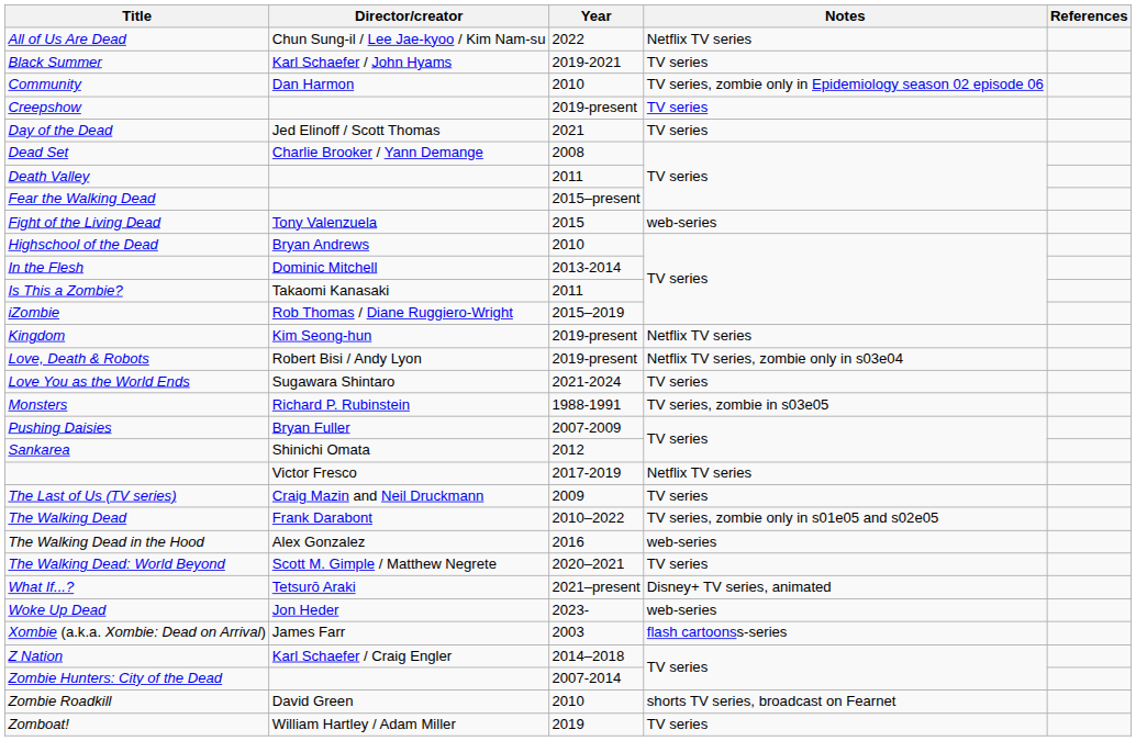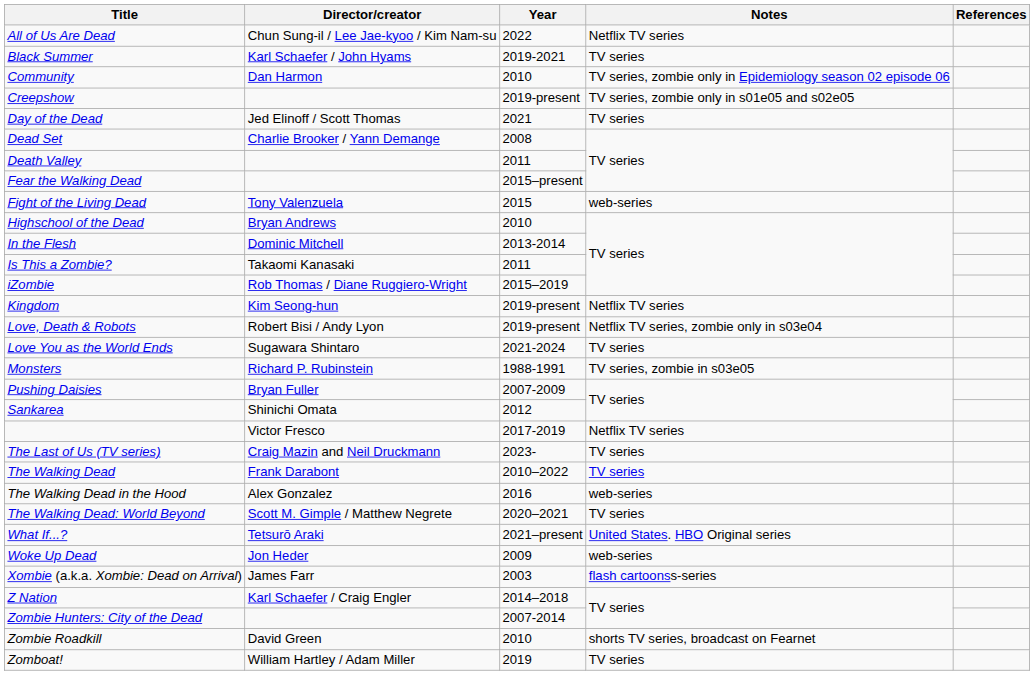 <table class="wikitable sortable">
 <tr>
 <th>Title</th>
 <th>Director/creator</th>
 <th>Year</th>
 <th>Notes</th>
 <th>References</th>
 </tr>
 <tr>
 <td><em><a href='#'>All of Us Are Dead</a></em></td>
 <td>Chun Sung-il / <a href='#'>Lee Jae-kyoo</a> / Kim Nam-su</td>
 <td>2022</td>
 <td>Netflix TV series</td>
 <td></td>
 </tr>
 <tr>
 <td><em><a href='#'>Black Summer</a></em></td>
 <td><a href='#'>Karl Schaefer</a> / <a href='#'>John Hyams</a></td>
 <td>2019-2021</td>
 <td>TV series</td>
 <td></td>
 </tr>
 <tr>
 <td><em><a href='#'>Community</a></em></td>
 <td><a href='#'>Dan Harmon</a></td>
 <td>2010</td>
 <td>TV series, zombie only in <a href='#'>Epidemiology  season 02 episode 06</a></td>
 <td></td>
 </tr>
 <tr>
 <td><em><a href='#'>Creepshow</a></em></td>
 <td></td>
 <td>2019-present</td>
-<td><a href='#'>TV series</a></td>
+<td>TV series, zombie only in s01e05 and s02e05</td>
 <td></td>
 </tr>
 <tr>
 <td><em><a href='#'>Day of the Dead</a></em></td>
 <td>Jed Elinoff / Scott Thomas</td>
 <td>2021</td>
 <td>TV series</td>
 <td></td>
 </tr>
 <tr>
 <td><em><a href='#'>Dead Set</a></em></td>
 <td><a href='#'>Charlie Brooker</a> / <a href='#'>Yann Demange</a></td>
 <td>2008</td>
 <td rowspan="3">TV series</td>
 <td></td>
 </tr>
 <tr>
 <td><em><a href='#'>Death Valley</a></em></td>
 <td></td>
 <td>2011</td>
 <td></td>
 </tr>
 <tr>
 <td><em><a href='#'>Fear the Walking Dead</a></em></td>
 <td></td>
 <td>2015–present</td>
 <td></td>
 </tr>
 <tr>
 <td><em><a href='#'>Fight of the Living Dead</a></em></td>
 <td><a href='#'>Tony Valenzuela</a></td>
 <td>2015</td>
 <td>web-series</td>
 <td></td>
 </tr>
 <tr>
 <td><em><a href='#'>Highschool of the Dead</a></em></td>
 <td><a href='#'>Bryan Andrews</a></td>
 <td>2010</td>
 <td rowspan="4">TV series</td>
 <td></td>
 </tr>
 <tr>
 <td><em><a href='#'>In the Flesh</a></em></td>
 <td><a href='#'>Dominic Mitchell</a></td>
 <td>2013-2014</td>
 <td></td>
 </tr>
 <tr>
 <td><em><a href='#'>Is This a Zombie?</a></em></td>
 <td>Takaomi Kanasaki</td>
 <td>2011</td>
 <td></td>
 </tr>
 <tr>
 <td><em><a href='#'>iZombie</a></em></td>
 <td><a href='#'>Rob Thomas</a> / <a href='#'>Diane Ruggiero-Wright</a></td>
 <td>2015–2019</td>
 <td></td>
 </tr>
 <tr>
 <td><em><a href='#'>Kingdom</a></em></td>
 <td><a href='#'>Kim Seong-hun</a></td>
 <td>2019-present</td>
 <td>Netflix TV series</td>
 <td></td>
 </tr>
 <tr>
 <td><em><a href='#'>Love, Death & Robots</a></em></td>
 <td>Robert Bisi / Andy Lyon</td>
 <td>2019-present</td>
 <td>Netflix TV series, zombie only in s03e04</td>
 <td></td>
 </tr>
 <tr>
 <td><em><a href='#'>Love You as the World Ends</a></em></td>
 <td>Sugawara Shintaro</td>
 <td>2021-2024</td>
 <td>TV series</td>
 <td></td>
 </tr>
 <tr>
 <td><em><a href='#'>Monsters</a></em></td>
 <td><a href='#'>Richard P. Rubinstein</a></td>
 <td>1988-1991</td>
 <td>TV series, zombie in s03e05</td>
 <td></td>
 </tr>
 <tr>
 <td><em><a href='#'>Pushing Daisies</a></em></td>
 <td><a href='#'>Bryan Fuller</a></td>
 <td>2007-2009</td>
 <td rowspan="2">TV series</td>
 <td></td>
 </tr>
 <tr>
 <td><em><a href='#'>Sankarea</a></em></td>
 <td>Shinichi Omata</td>
 <td>2012</td>
 <td></td>
 </tr>
 <tr>
 <td><em></em></td>
 <td>Victor Fresco</td>
 <td>2017-2019</td>
 <td>Netflix TV series</td>
 <td></td>
 </tr>
 <tr>
 <td><em><a href='#'>The Last of Us (TV series)</a></em></td>
 <td><a href='#'>Craig Mazin</a> and <a href='#'>Neil Druckmann</a></td>
-<td>2009</td>
+<td>2023-</td>
 <td>TV series</td>
 <td></td>
 </tr>
 <tr>
 <td><em><a href='#'>The Walking Dead</a></em></td>
 <td><a href='#'>Frank Darabont</a></td>
 <td>2010–2022</td>
-<td>TV series, zombie only in s01e05 and s02e05</td>
+<td><a href='#'>TV series</a></td>
 <td></td>
 </tr>
 <tr>
 <td><em>The Walking Dead in the Hood</em></td>
 <td>Alex Gonzalez</td>
 <td>2016</td>
 <td>web-series</td>
 <td></td>
 </tr>
 <tr>
 <td><em><a href='#'>The Walking Dead: World Beyond</a></em></td>
 <td><a href='#'>Scott M. Gimple</a> / Matthew Negrete</td>
 <td>2020–2021</td>
 <td>TV series</td>
 <td></td>
 </tr>
 <tr>
 <td><em><a href='#'>What If...?</a></em></td>
 <td><a href='#'>Tetsurō Araki</a></td>
 <td>2021–present</td>
-<td>Disney+ TV series, animated</td>
+<td><a href='#'>United States</a>. <a href='#'>HBO</a> Original series</td>
 <td></td>
 </tr>
 <tr>
 <td><em><a href='#'>Woke Up Dead</a></em></td>
 <td><a href='#'>Jon Heder</a></td>
-<td>2023-</td>
+<td>2009</td>
 <td>web-series</td>
 <td></td>
 </tr>
 <tr>
 <td><em><a href='#'>Xombie</a></em> (a.k.a. <em>Xombie: Dead on Arrival</em>)</td>
 <td>James Farr</td>
 <td>2003</td>
 <td><a href='#'>flash cartoons</a>s-series</td>
 <td></td>
 </tr>
 <tr>
 <td><em><a href='#'>Z Nation</a></em></td>
 <td><a href='#'>Karl Schaefer</a> / Craig Engler</td>
 <td>2014–2018</td>
 <td rowspan="2">TV series</td>
 <td></td>
 </tr>
 <tr>
 <td><em><a href='#'>Zombie Hunters: City of the Dead</a></em></td>
 <td></td>
 <td>2007-2014</td>
 <td></td>
 </tr>
 <tr>
 <td><em>Zombie Roadkill</em></td>
 <td>David Green</td>
 <td>2010</td>
 <td>shorts TV series, broadcast on Fearnet</td>
 <td></td>
 </tr>
 <tr>
 <td><em>Zomboat!</em></td>
 <td>William Hartley / Adam Miller</td>
 <td>2019</td>
 <td>TV series</td>
 <td></td>
 </tr>
 </table>
